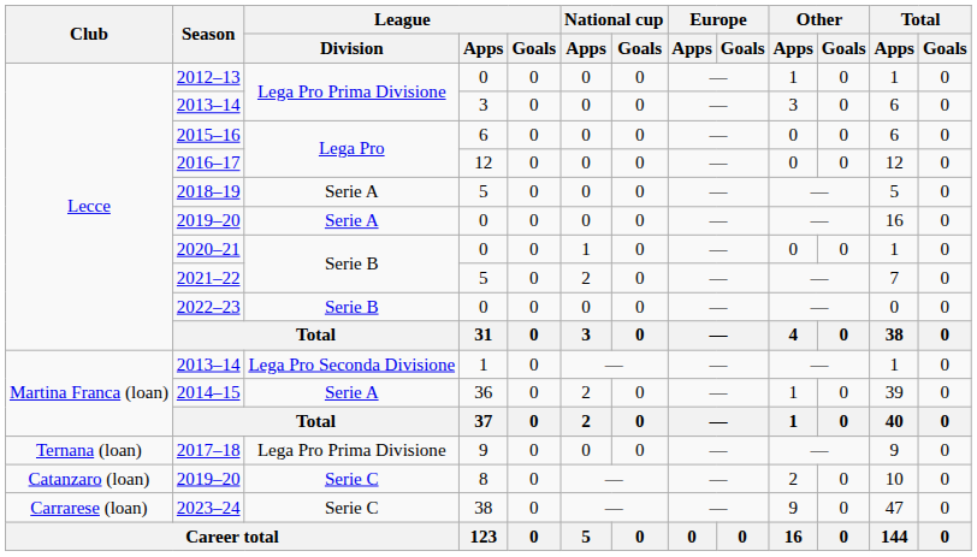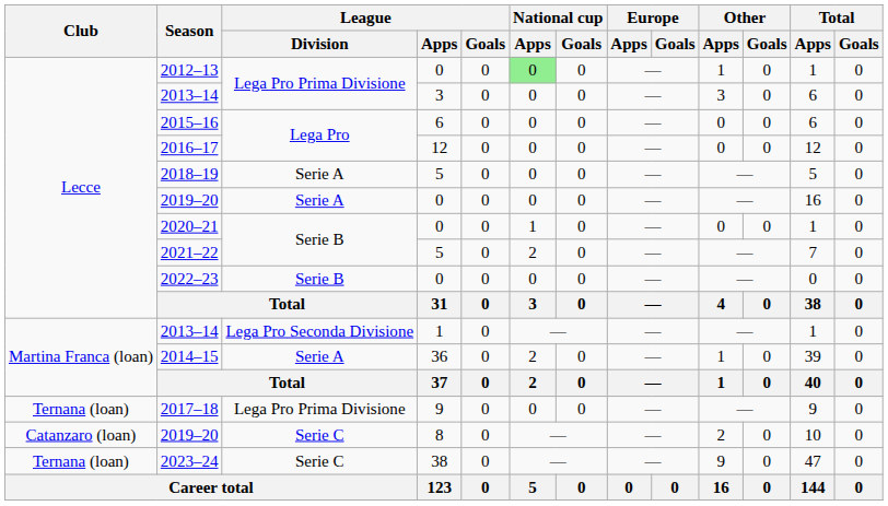 <table class="wikitable" style="text-align:center">
 <tr>
 <th rowspan="2">Club</th>
 <th rowspan="2">Season</th>
 <th colspan="3">League</th>
 <th colspan="2">National cup</th>
 <th colspan="2">Europe</th>
 <th colspan="2">Other</th>
 <th colspan="2">Total</th>
 </tr>
 <tr>
 <th>Division</th>
 <th>Apps</th>
 <th>Goals</th>
 <th>Apps</th>
 <th>Goals</th>
 <th>Apps</th>
 <th>Goals</th>
 <th>Apps</th>
 <th>Goals</th>
 <th>Apps</th>
 <th>Goals</th>
 </tr>
 <tr>
 <td rowspan="10"><a href='#'>Lecce</a></td>
 <td><a href='#'>2012–13</a></td>
 <td rowspan="2"><a href='#'>Lega Pro Prima Divisione</a></td>
 <td>0</td>
 <td>0</td>
-<td>0</td>
+<td style="background: lightgreen;">0</td>
 <td>0</td>
 <td colspan="2">—</td>
 <td>1</td>
 <td>0</td>
 <td>1</td>
 <td>0</td>
 </tr>
 <tr>
 <td><a href='#'>2013–14</a></td>
 <td>3</td>
 <td>0</td>
 <td>0</td>
 <td>0</td>
 <td colspan="2">—</td>
 <td>3</td>
 <td>0</td>
 <td>6</td>
 <td>0</td>
 </tr>
 <tr>
 <td><a href='#'>2015–16</a></td>
 <td rowspan="2"><a href='#'>Lega Pro</a></td>
 <td>6</td>
 <td>0</td>
 <td>0</td>
 <td>0</td>
 <td colspan="2">—</td>
 <td>0</td>
 <td>0</td>
 <td>6</td>
 <td>0</td>
 </tr>
 <tr>
 <td><a href='#'>2016–17</a></td>
 <td>12</td>
 <td>0</td>
 <td>0</td>
 <td>0</td>
 <td colspan="2">—</td>
 <td>0</td>
 <td>0</td>
 <td>12</td>
 <td>0</td>
 </tr>
 <tr>
 <td><a href='#'>2018–19</a></td>
 <td>Serie A</td>
 <td>5</td>
 <td>0</td>
 <td>0</td>
 <td>0</td>
 <td colspan="2">—</td>
 <td colspan="2">—</td>
 <td>5</td>
 <td>0</td>
 </tr>
 <tr>
 <td><a href='#'>2019–20</a></td>
 <td><a href='#'>Serie A</a></td>
 <td>0</td>
 <td>0</td>
 <td>0</td>
 <td>0</td>
 <td colspan="2">—</td>
 <td colspan="2">—</td>
 <td>16</td>
 <td>0</td>
 </tr>
 <tr>
 <td><a href='#'>2020–21</a></td>
 <td rowspan="2">Serie B</td>
 <td>0</td>
 <td>0</td>
 <td>1</td>
 <td>0</td>
 <td colspan="2">—</td>
 <td>0</td>
 <td>0</td>
 <td>1</td>
 <td>0</td>
 </tr>
 <tr>
 <td><a href='#'>2021–22</a></td>
 <td>5</td>
 <td>0</td>
 <td>2</td>
 <td>0</td>
 <td colspan="2">—</td>
 <td colspan="2">—</td>
 <td>7</td>
 <td>0</td>
 </tr>
 <tr>
 <td><a href='#'>2022–23</a></td>
 <td><a href='#'>Serie B</a></td>
 <td>0</td>
 <td>0</td>
 <td>0</td>
 <td>0</td>
 <td colspan="2">—</td>
 <td colspan="2">—</td>
 <td>0</td>
 <td>0</td>
 </tr>
 <tr>
 <th colspan="2">Total</th>
 <th>31</th>
 <th>0</th>
 <th>3</th>
 <th>0</th>
 <th colspan="2">—</th>
 <th>4</th>
 <th>0</th>
 <th>38</th>
 <th>0</th>
 </tr>
 <tr>
 <td rowspan="3"><a href='#'>Martina Franca</a> (loan)</td>
 <td><a href='#'>2013–14</a></td>
 <td><a href='#'>Lega Pro Seconda Divisione</a></td>
 <td>1</td>
 <td>0</td>
 <td colspan="2">—</td>
 <td colspan="2">—</td>
 <td colspan="2">—</td>
 <td>1</td>
 <td>0</td>
 </tr>
 <tr>
 <td><a href='#'>2014–15</a></td>
 <td><a href='#'>Serie A</a></td>
 <td>36</td>
 <td>0</td>
 <td>2</td>
 <td>0</td>
 <td colspan="2">—</td>
 <td>1</td>
 <td>0</td>
 <td>39</td>
 <td>0</td>
 </tr>
 <tr>
 <th colspan="2">Total</th>
 <th>37</th>
 <th>0</th>
 <th>2</th>
 <th>0</th>
 <th colspan="2">—</th>
 <th>1</th>
 <th>0</th>
 <th>40</th>
 <th>0</th>
 </tr>
 <tr>
 <td><a href='#'>Ternana</a> (loan)</td>
 <td><a href='#'>2017–18</a></td>
 <td>Lega Pro Prima Divisione</td>
 <td>9</td>
 <td>0</td>
 <td>0</td>
 <td>0</td>
 <td colspan="2">—</td>
 <td colspan="2">—</td>
 <td>9</td>
 <td>0</td>
 </tr>
 <tr>
 <td><a href='#'>Catanzaro</a> (loan)</td>
 <td><a href='#'>2019–20</a></td>
 <td><a href='#'>Serie C</a></td>
 <td>8</td>
 <td>0</td>
 <td colspan="2">—</td>
 <td colspan="2">—</td>
 <td>2</td>
 <td>0</td>
 <td>10</td>
 <td>0</td>
 </tr>
 <tr>
-<td><a href='#'>Carrarese</a> (loan)</td>
+<td><a href='#'>Ternana</a> (loan)</td>
 <td><a href='#'>2023–24</a></td>
 <td>Serie C</td>
 <td>38</td>
 <td>0</td>
 <td colspan="2">—</td>
 <td colspan="2">—</td>
 <td>9</td>
 <td>0</td>
 <td>47</td>
 <td>0</td>
 </tr>
 <tr>
 <th colspan="3">Career total</th>
 <th>123</th>
 <th>0</th>
 <th>5</th>
 <th>0</th>
 <th>0</th>
 <th>0</th>
 <th>16</th>
 <th>0</th>
 <th>144</th>
 <th>0</th>
 </tr>
 </table>
